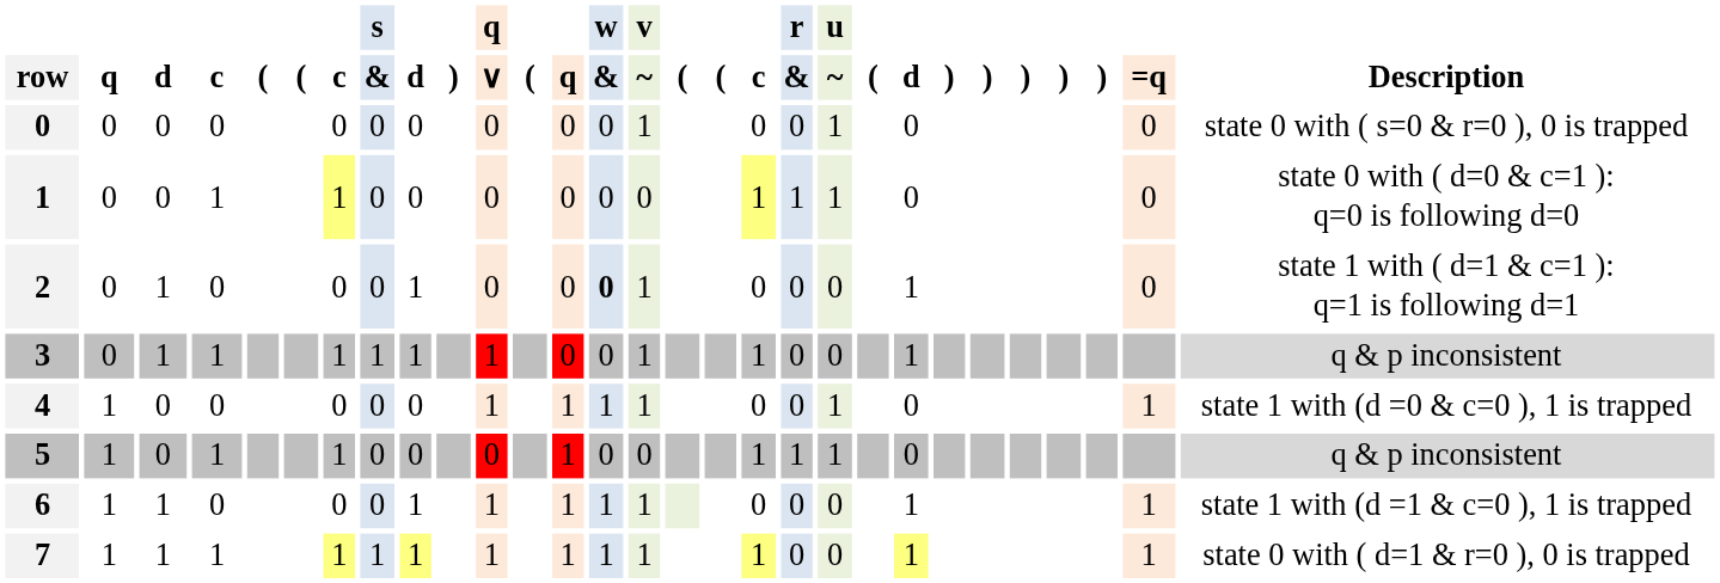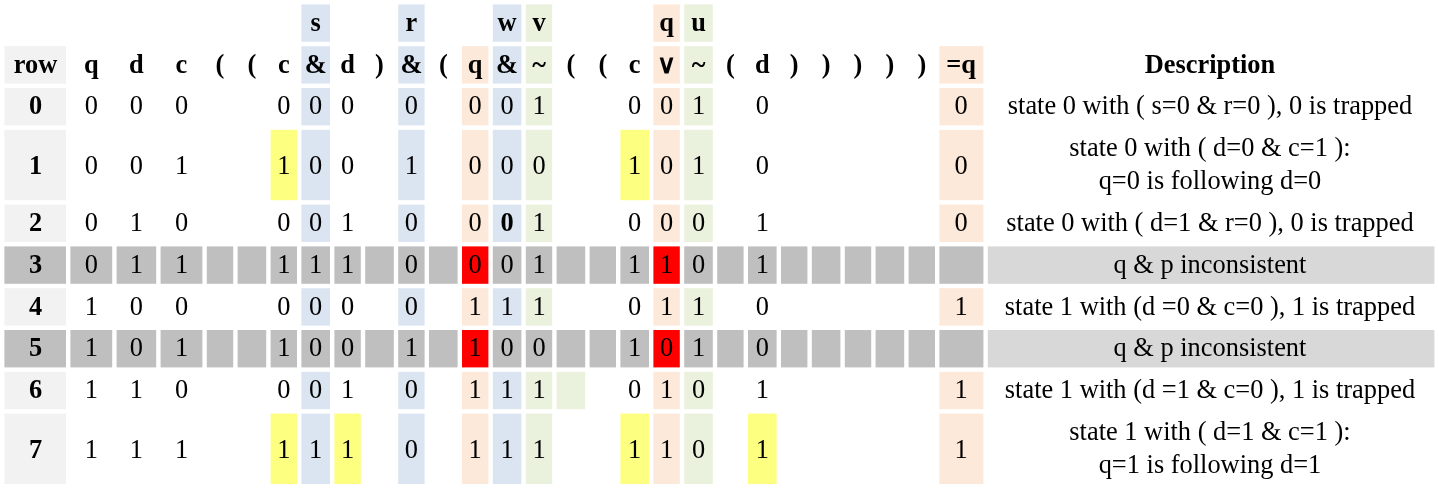 <table>
 <tr style="font-size:9pt">
 <th width="26.25" Height="12" align="center"></th>
 <th width="16.5" align="center"></th>
 <th width="16.5" align="center"></th>
 <th width="16.5" align="center"></th>
 <th width="10.5" align="center"></th>
 <th width="10.5" align="center"></th>
 <th width="10.5" align="center"></th>
 <th style="background-color:#DBE5F1" width="10.5" align="center">s</th>
 <th width="10.5" align="center"></th>
 <th width="10.5" align="center"></th>
-<th style="background-color:#FDE9D9;font-weight:bold" width="10.5" align="center">q</th>
+<th style="background-color:#DBE5F1" width="10.5" align="center">r</th>
 <th width="10.5" align="center"></th>
 <th width="10.5" align="center"></th>
 <th style="background-color:#DBE5F1" width="10.5" align="center">w</th>
 <th style="background-color:#EAF1DD" width="10.5" align="center">v</th>
 <th width="10.5" align="center"></th>
 <th width="10.5" align="center"></th>
 <th width="10.5" align="center"></th>
-<th style="background-color:#DBE5F1" width="10.5" align="center">r</th>
+<th style="background-color:#FDE9D9;font-weight:bold" width="10.5" align="center">q</th>
 <th style="background-color:#EAF1DD" width="10.5" align="center">u</th>
 <th width="10.5" align="center"></th>
 <th width="10.5" align="center"></th>
 <th width="10.5" align="center"></th>
 <th width="10.5" align="center"></th>
 <th width="10.5" align="center"></th>
 <th width="10.5" align="center"></th>
 <th width="10.5" align="center"></th>
 <th width="17.25" align="center"></th>
 <th width="201"></th>
 </tr>
 <tr style="font-size:9pt" align="center">
 <th style="background-color:#F2F2F2" Height="14.25">row</th>
 <th style="font-weight:bold">q</th>
 <th style="font-weight:bold">d</th>
 <th style="font-weight:bold">c</th>
 <th style="font-weight:bold">(</th>
 <th style="font-weight:bold">(</th>
 <th style="font-weight:bold">c</th>
 <th style="background-color:#DBE5F1;font-weight:bold">&</th>
 <th style="font-weight:bold">d</th>
 <th style="font-weight:bold">)</th>
-<th style="background-color:#FDE9D9;font-weight:bold">∨</th>
+<th style="background-color:#DBE5F1;font-weight:bold">&</th>
 <th style="font-weight:bold">(</th>
 <th style="background-color:#FDE9D9;font-weight:bold">q</th>
 <th style="background-color:#DBE5F1;font-weight:bold">&</th>
 <th style="background-color:#EAF1DD;font-weight:bold">~</th>
 <th style="font-weight:bold">(</th>
 <th style="font-weight:bold">(</th>
 <th style="font-weight:bold">c</th>
-<th style="background-color:#DBE5F1;font-weight:bold">&</th>
+<th style="background-color:#FDE9D9;font-weight:bold">∨</th>
 <th style="background-color:#EAF1DD;font-weight:bold">~</th>
 <th style="font-weight:bold">(</th>
 <th style="font-weight:bold">d</th>
 <th style="font-weight:bold">)</th>
 <th style="font-weight:bold">)</th>
 <th style="font-weight:bold">)</th>
 <th style="font-weight:bold">)</th>
 <th style="font-weight:bold">)</th>
 <th style="background-color:#FDE9D9;font-weight:bold">=q</th>
 <th style="font-weight:bold">Description</th>
 </tr>
 <tr style="font-size:9pt" align="center">
 <td style="background-color:#F2F2F2;font-weight:bold" Height="12">0</td>
 <td>0</td>
 <td>0</td>
 <td>0</td>
 <td></td>
 <td></td>
 <td>0</td>
 <td style="background-color:#DBE5F1">0</td>
 <td>0</td>
 <td></td>
-<td style="background-color:#FDE9D9">0</td>
+<td style="background-color:#DBE5F1">0</td>
 <td></td>
 <td style="background-color:#FDE9D9">0</td>
 <td style="background-color:#DBE5F1">0</td>
 <td style="background-color:#EAF1DD">1</td>
 <td></td>
 <td></td>
 <td>0</td>
-<td style="background-color:#DBE5F1">0</td>
+<td style="background-color:#FDE9D9">0</td>
 <td style="background-color:#EAF1DD">1</td>
 <td></td>
 <td>0</td>
 <td></td>
 <td></td>
 <td></td>
 <td></td>
 <td></td>
 <td style="background-color:#FDE9D9">0</td>
 <td>state 0 with ( s=0 & r=0 ), 0 is trapped</td>
 </tr>
 <tr style="font-size:9pt" align="center">
 <td style="background-color:#F2F2F2;font-weight:bold" Height="12">1</td>
 <td>0</td>
 <td>0</td>
 <td>1</td>
 <td></td>
 <td></td>
 <td style="background-color:#FCFF7F">1</td>
 <td style="background-color:#DBE5F1">0</td>
 <td>0</td>
 <td></td>
-<td style="background-color:#FDE9D9">0</td>
+<td style="background-color:#DBE5F1">1</td>
 <td></td>
 <td style="background-color:#FDE9D9">0</td>
 <td style="background-color:#DBE5F1">0</td>
 <td style="background-color:#EAF1DD">0</td>
 <td></td>
 <td></td>
 <td style="background-color:#FCFF7F">1</td>
-<td style="background-color:#DBE5F1">1</td>
+<td style="background-color:#FDE9D9">0</td>
 <td style="background-color:#EAF1DD">1</td>
 <td></td>
 <td>0</td>
 <td></td>
 <td></td>
 <td></td>
 <td></td>
 <td></td>
 <td style="background-color:#FDE9D9">0</td>
 <td>state 0 with ( d=0 & c=1 ):<br>q=0 is following d=0</td>
 </tr>
 <tr style="font-size:9pt" align="center">
 <td style="background-color:#F2F2F2;font-weight:bold" Height="12">2</td>
 <td>0</td>
 <td>1</td>
 <td>0</td>
 <td></td>
 <td></td>
 <td>0</td>
 <td style="background-color:#DBE5F1">0</td>
 <td>1</td>
 <td></td>
-<td style="background-color:#FDE9D9">0</td>
+<td style="background-color:#DBE5F1">0</td>
 <td></td>
 <td style="background-color:#FDE9D9">0</td>
 <td style="background-color:#DBE5F1"><strong>0</strong></td>
 <td style="background-color:#EAF1DD">1</td>
 <td></td>
 <td></td>
 <td>0</td>
-<td style="background-color:#DBE5F1">0</td>
+<td style="background-color:#FDE9D9">0</td>
 <td style="background-color:#EAF1DD">0</td>
 <td></td>
 <td>1</td>
 <td></td>
 <td></td>
 <td></td>
 <td></td>
 <td></td>
 <td style="background-color:#FDE9D9">0</td>
-<td>state 1 with ( d=1 & c=1 ):<br>q=1 is following d=1</td>
+<td>state 0 with ( d=1 & r=0 ), 0 is trapped</td>
 </tr>
 <tr style="font-size:9pt" align="center">
 <td style="background-color:#BFBFBF;font-weight:bold" Height="12">3</td>
 <td style="background-color:#BFBFBF">0</td>
 <td style="background-color:#BFBFBF">1</td>
 <td style="background-color:#BFBFBF">1</td>
 <td style="background-color:#BFBFBF"></td>
 <td style="background-color:#BFBFBF"></td>
 <td style="background-color:#BFBFBF">1</td>
 <td style="background-color:#BFBFBF">1</td>
 <td style="background-color:#BFBFBF">1</td>
 <td style="background-color:#BFBFBF"></td>
-<td style="background-color:red">1</td>
+<td style="background-color:#BFBFBF">0</td>
 <td style="background-color:#BFBFBF"></td>
 <td style="background-color:red">0</td>
 <td style="background-color:#BFBFBF">0</td>
 <td style="background-color:#BFBFBF">1</td>
 <td style="background-color:#BFBFBF"></td>
 <td style="background-color:#BFBFBF"></td>
 <td style="background-color:#BFBFBF">1</td>
-<td style="background-color:#BFBFBF">0</td>
+<td style="background-color:red">1</td>
 <td style="background-color:#BFBFBF">0</td>
 <td style="background-color:#BFBFBF"></td>
 <td style="background-color:#BFBFBF">1</td>
 <td style="background-color:#BFBFBF"></td>
 <td style="background-color:#BFBFBF"></td>
 <td style="background-color:#BFBFBF"></td>
 <td style="background-color:#BFBFBF"></td>
 <td style="background-color:#BFBFBF"></td>
 <td style="background-color:#BFBFBF"></td>
 <td style="background-color:#D8D8D8">q & p inconsistent</td>
 </tr>
 <tr style="font-size:9pt" align="center">
 <td style="background-color:#F2F2F2;font-weight:bold" Height="12">4</td>
 <td>1</td>
 <td>0</td>
 <td>0</td>
 <td></td>
 <td></td>
 <td>0</td>
 <td style="background-color:#DBE5F1">0</td>
 <td>0</td>
 <td></td>
-<td style="background-color:#FDE9D9">1</td>
+<td style="background-color:#DBE5F1">0</td>
 <td></td>
 <td style="background-color:#FDE9D9">1</td>
 <td style="background-color:#DBE5F1">1</td>
 <td style="background-color:#EAF1DD">1</td>
 <td></td>
 <td></td>
 <td>0</td>
-<td style="background-color:#DBE5F1">0</td>
+<td style="background-color:#FDE9D9">1</td>
 <td style="background-color:#EAF1DD">1</td>
 <td></td>
 <td>0</td>
 <td></td>
 <td></td>
 <td></td>
 <td></td>
 <td></td>
 <td style="background-color:#FDE9D9">1</td>
 <td>state 1 with (d =0 & c=0 ),  1 is trapped</td>
 </tr>
 <tr style="font-size:9pt" align="center">
 <td style="background-color:#BFBFBF;font-weight:bold" Height="12">5</td>
 <td style="background-color:#BFBFBF">1</td>
 <td style="background-color:#BFBFBF">0</td>
 <td style="background-color:#BFBFBF">1</td>
 <td style="background-color:#BFBFBF"></td>
 <td style="background-color:#BFBFBF"></td>
 <td style="background-color:#BFBFBF">1</td>
 <td style="background-color:#BFBFBF">0</td>
 <td style="background-color:#BFBFBF">0</td>
 <td style="background-color:#BFBFBF"></td>
-<td style="background-color:red">0</td>
+<td style="background-color:#BFBFBF">1</td>
 <td style="background-color:#BFBFBF"></td>
 <td style="background-color:red">1</td>
 <td style="background-color:#BFBFBF">0</td>
 <td style="background-color:#BFBFBF">0</td>
 <td style="background-color:#BFBFBF"></td>
 <td style="background-color:#BFBFBF"></td>
 <td style="background-color:#BFBFBF">1</td>
-<td style="background-color:#BFBFBF">1</td>
+<td style="background-color:red">0</td>
 <td style="background-color:#BFBFBF">1</td>
 <td style="background-color:#BFBFBF"></td>
 <td style="background-color:#BFBFBF">0</td>
 <td style="background-color:#BFBFBF"></td>
 <td style="background-color:#BFBFBF"></td>
 <td style="background-color:#BFBFBF"></td>
 <td style="background-color:#BFBFBF"></td>
 <td style="background-color:#BFBFBF"></td>
 <td style="background-color:#BFBFBF"></td>
 <td style="background-color:#D8D8D8">q & p inconsistent</td>
 </tr>
 <tr style="font-size:9pt" align="center">
 <td style="background-color:#F2F2F2;font-weight:bold" Height="12">6</td>
 <td>1</td>
 <td>1</td>
 <td>0</td>
 <td></td>
 <td></td>
 <td>0</td>
 <td style="background-color:#DBE5F1">0</td>
 <td>1</td>
 <td></td>
-<td style="background-color:#FDE9D9">1</td>
+<td style="background-color:#DBE5F1">0</td>
 <td></td>
 <td style="background-color:#FDE9D9">1</td>
 <td style="background-color:#DBE5F1">1</td>
 <td style="background-color:#EAF1DD">1</td>
 <td style="background-color:#EAF1DD"></td>
 <td></td>
 <td>0</td>
-<td style="background-color:#DBE5F1">0</td>
+<td style="background-color:#FDE9D9">1</td>
 <td style="background-color:#EAF1DD">0</td>
 <td></td>
 <td>1</td>
 <td></td>
 <td></td>
 <td></td>
 <td></td>
 <td></td>
 <td style="background-color:#FDE9D9">1</td>
 <td>state 1 with (d =1 & c=0 ), 1 is trapped</td>
 </tr>
 <tr style="font-size:9pt" align="center">
 <td style="background-color:#F2F2F2;font-weight:bold" Height="12">7</td>
 <td>1</td>
 <td>1</td>
 <td>1</td>
 <td></td>
 <td></td>
 <td style="background-color:#FCFF7F">1</td>
 <td style="background-color:#DBE5F1">1</td>
 <td style="background-color:#FCFF7F">1</td>
 <td></td>
-<td style="background-color:#FDE9D9">1</td>
+<td style="background-color:#DBE5F1">0</td>
 <td></td>
 <td style="background-color:#FDE9D9">1</td>
 <td style="background-color:#DBE5F1">1</td>
 <td style="background-color:#EAF1DD">1</td>
 <td></td>
 <td></td>
 <td style="background-color:#FCFF7F">1</td>
-<td style="background-color:#DBE5F1">0</td>
+<td style="background-color:#FDE9D9">1</td>
 <td style="background-color:#EAF1DD">0</td>
 <td></td>
 <td style="background-color:#FCFF7F">1</td>
 <td></td>
 <td></td>
 <td></td>
 <td></td>
 <td></td>
 <td style="background-color:#FDE9D9">1</td>
-<td>state 0 with ( d=1 & r=0 ), 0 is trapped</td>
+<td>state 1 with ( d=1 & c=1 ):<br>q=1 is following d=1</td>
 </tr>
 </table>
